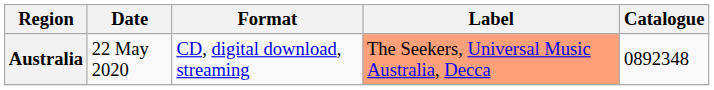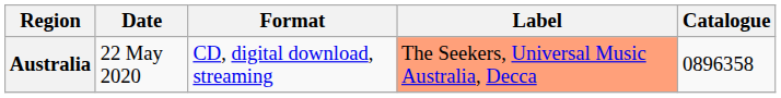 <table class="wikitable plainrowheaders">
 <tr>
 <th scope="col">Region</th>
 <th scope="col">Date</th>
 <th scope="col">Format</th>
 <th scope="col">Label</th>
 <th scope="col">Catalogue</th>
 </tr>
 <tr>
 <th scope="row">Australia</th>
 <td>22 May 2020</td>
 <td><a href='#'>CD</a>, <a href='#'>digital download</a>, <a href='#'>streaming</a></td>
 <td style="background: lightsalmon;">The Seekers, <a href='#'>Universal Music Australia</a>, <a href='#'>Decca</a></td>
-<td>0892348</td>
+<td>0896358</td>
 </tr>
 <tr>
 </tr>
 </table>
